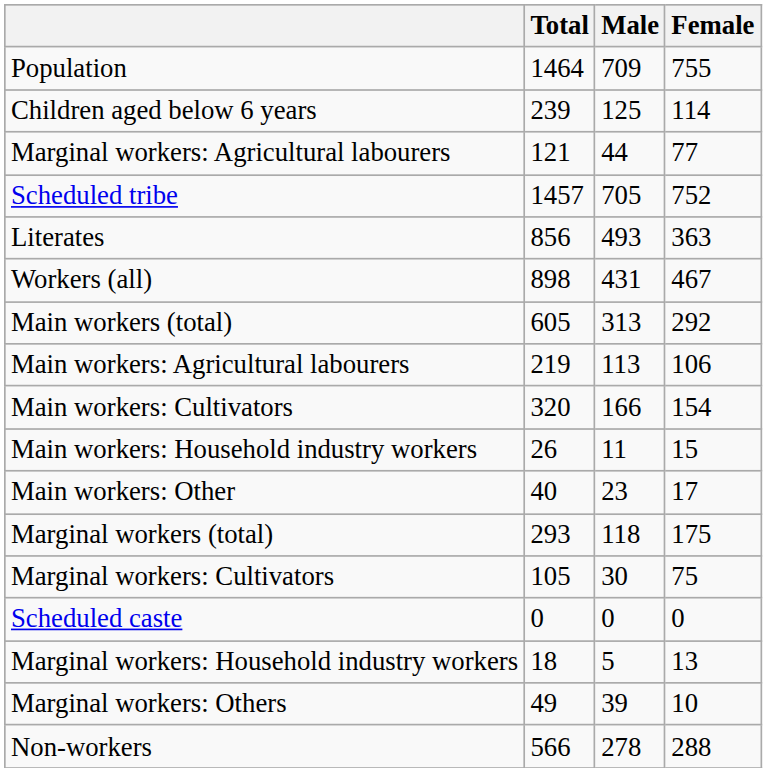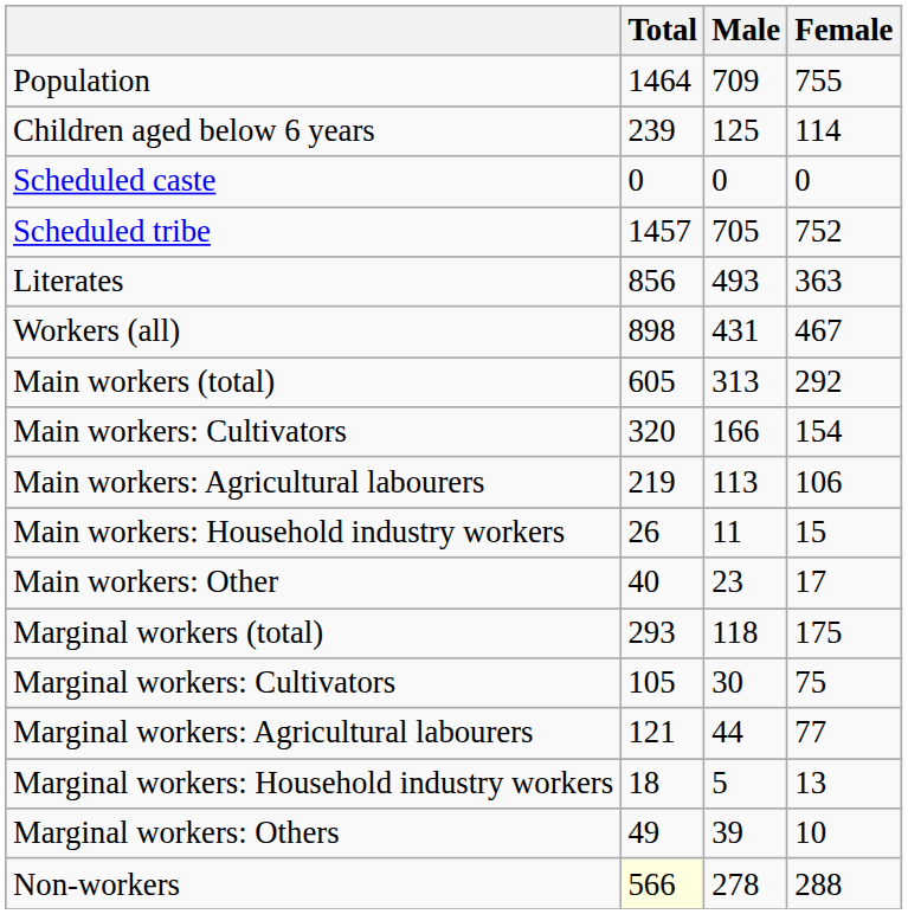 <table class="wikitable sortable">
 <tr>
 <th></th>
 <th>Total</th>
 <th>Male</th>
 <th>Female</th>
 </tr>
 <tr>
 <td>Population</td>
 <td>1464</td>
 <td>709</td>
 <td>755</td>
 </tr>
 <tr>
 <td>Children aged below 6 years</td>
 <td>239</td>
 <td>125</td>
 <td>114</td>
 </tr>
 <tr>
-<td>Marginal workers: Agricultural labourers</td>
-<td>121</td>
-<td>44</td>
-<td>77</td>
+<td><a href='#'>Scheduled caste</a></td>
+<td>0</td>
+<td>0</td>
+<td>0</td>
 </tr>
 <tr>
 <td><a href='#'>Scheduled tribe</a></td>
 <td>1457</td>
 <td>705</td>
 <td>752</td>
 </tr>
 <tr>
 <td>Literates</td>
 <td>856</td>
 <td>493</td>
 <td>363</td>
 </tr>
 <tr>
 <td>Workers (all)</td>
 <td>898</td>
 <td>431</td>
 <td>467</td>
 </tr>
 <tr>
 <td>Main workers (total)</td>
 <td>605</td>
 <td>313</td>
 <td>292</td>
 </tr>
 <tr>
+<td>Main workers: Cultivators</td>
+<td>320</td>
+<td>166</td>
+<td>154</td>
+</tr>
+<tr>
 <td>Main workers: Agricultural labourers</td>
 <td>219</td>
 <td>113</td>
 <td>106</td>
-</tr>
-<tr>
-<td>Main workers: Cultivators</td>
-<td>320</td>
-<td>166</td>
-<td>154</td>
 </tr>
 <tr>
 <td>Main workers: Household industry workers</td>
 <td>26</td>
 <td>11</td>
 <td>15</td>
 </tr>
 <tr>
 <td>Main workers: Other</td>
 <td>40</td>
 <td>23</td>
 <td>17</td>
 </tr>
 <tr>
 <td>Marginal workers (total)</td>
 <td>293</td>
 <td>118</td>
 <td>175</td>
 </tr>
 <tr>
 <td>Marginal workers: Cultivators</td>
 <td>105</td>
 <td>30</td>
 <td>75</td>
 </tr>
 <tr>
-<td><a href='#'>Scheduled caste</a></td>
-<td>0</td>
-<td>0</td>
-<td>0</td>
+<td>Marginal workers: Agricultural labourers</td>
+<td>121</td>
+<td>44</td>
+<td>77</td>
 </tr>
 <tr>
 <td>Marginal workers: Household industry workers</td>
 <td>18</td>
 <td>5</td>
 <td>13</td>
 </tr>
 <tr>
 <td>Marginal workers: Others</td>
 <td>49</td>
 <td>39</td>
 <td>10</td>
 </tr>
 <tr>
 <td>Non-workers</td>
-<td>566</td>
+<td style="background: lightyellow;">566</td>
 <td>278</td>
 <td>288</td>
 </tr>
 </table>
